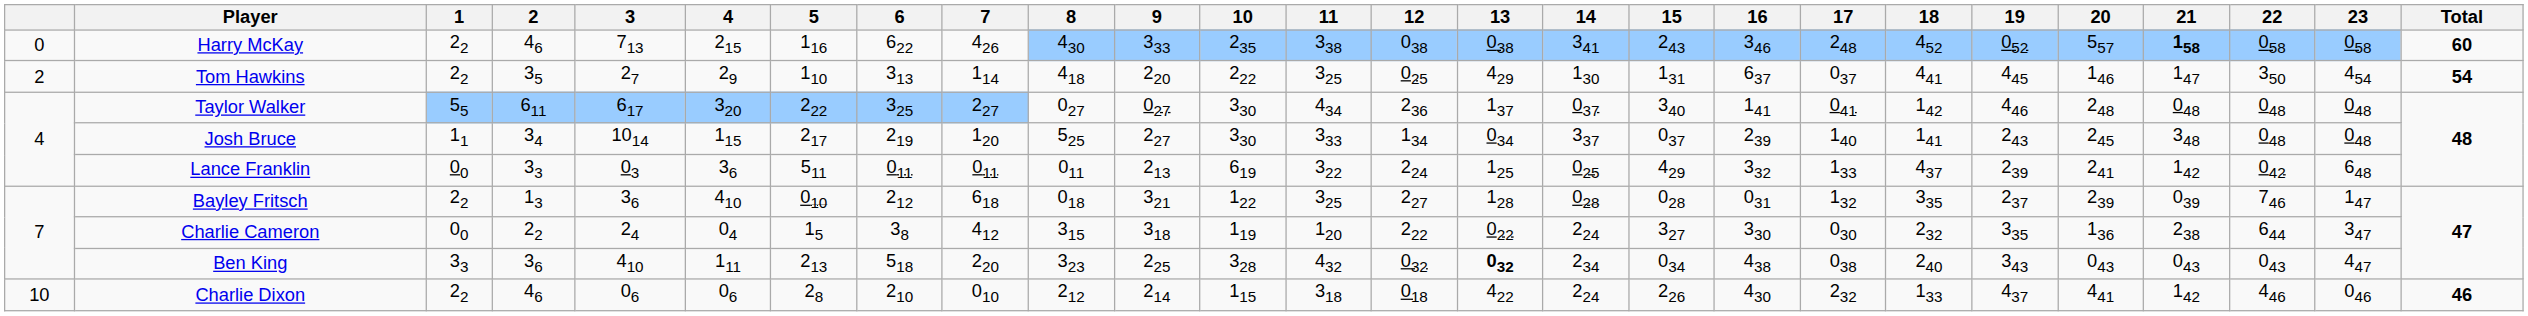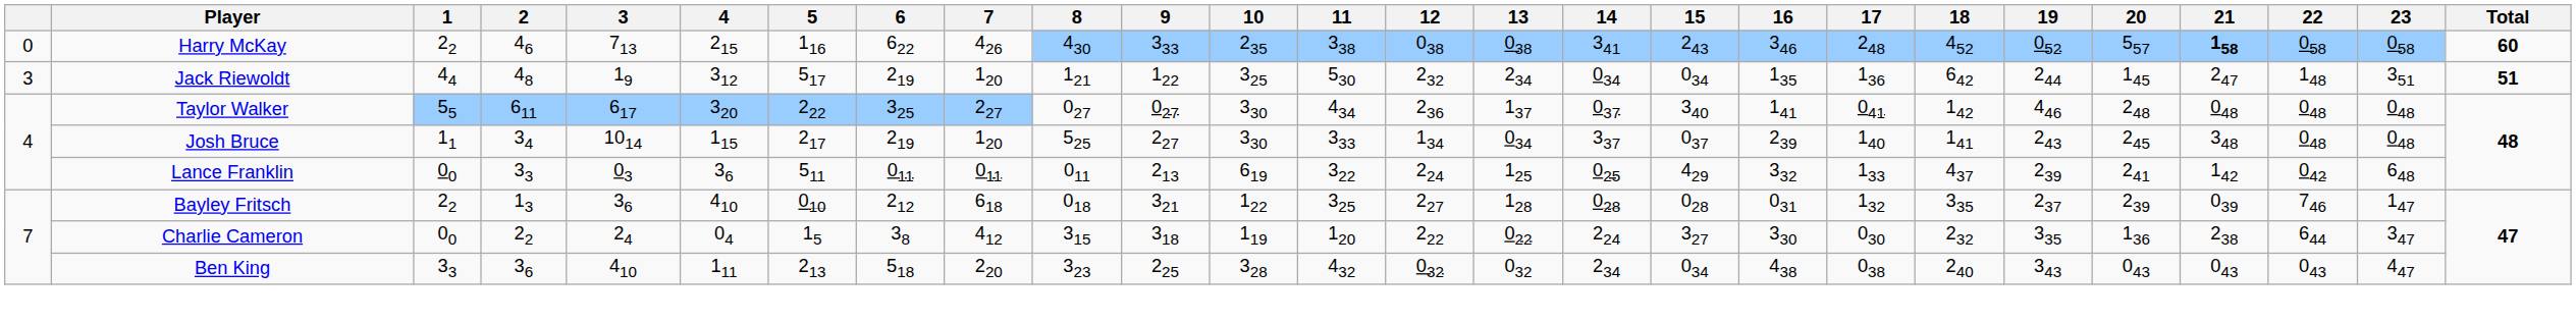 <table class="wikitable nowraplinks" style="text-align:center; line-height: 90%; font-size:90%;" width=100%>
 <tr>
 <th width=""></th>
 <th abbr="Position">Player</th>
 <th abbr="Round 1">1</th>
 <th abbr="Round 2">2</th>
 <th abbr="Round 3">3</th>
 <th abbr="Round 4">4</th>
 <th abbr="Round 5">5</th>
 <th abbr="Round 6">6</th>
 <th abbr="Round 7">7</th>
 <th>8</th>
 <th>9</th>
 <th>10</th>
 <th>11</th>
 <th>12</th>
 <th>13</th>
 <th>14</th>
 <th>15</th>
 <th>16</th>
 <th>17</th>
 <th>18</th>
 <th>19</th>
 <th>20</th>
 <th>21</th>
 <th>22</th>
 <th>23</th>
 <th abbr="Total">Total</th>
 </tr>
 <tr>
 <td>0</td>
 <td><a href='#'>Harry McKay</a></td>
 <td>2<sub>2</sub></td>
 <td>4<sub>6</sub></td>
 <td>7<sub>13</sub></td>
 <td>2<sub>15</sub></td>
 <td>1<sub>16</sub></td>
 <td>6<sub>22</sub></td>
 <td>4<sub>26</sub></td>
 <td style="background:#99ccff;">4<sub>30</sub></td>
 <td style="background:#99ccff;">3<sub>33</sub></td>
 <td style="background:#99ccff;">2<sub>35</sub></td>
 <td style="background:#99ccff;">3<sub>38</sub></td>
 <td style="background:#99ccff;">0<sub>38</sub></td>
 <td style="background:#99ccff;"><u>0<sub>38</sub></u></td>
 <td style="background:#99ccff;">3<sub>41</sub></td>
 <td style="background:#99ccff;">2<sub>43</sub></td>
 <td style="background:#99ccff;">3<sub>46</sub></td>
 <td style="background:#99ccff;">2<sub>48</sub></td>
 <td style="background:#99ccff;">4<sub>52</sub></td>
 <td style="background:#99ccff;"><u>0<sub>52</sub></u></td>
 <td style="background:#99ccff;">5<sub>57</sub></td>
 <td style="background:#99ccff;"><strong>1<sub>58</sub></strong></td>
 <td style="background:#99ccff;"><u>0<sub>58</sub></u></td>
 <td style="background:#99ccff;"><u>0<sub>58</sub></u></td>
 <td><strong>60</strong></td>
 </tr>
 <tr>
-<td>2</td>
-<td><a href='#'>Tom Hawkins</a></td>
-<td>2<sub>2</sub></td>
-<td>3<sub>5</sub></td>
-<td>2<sub>7</sub></td>
-<td>2<sub>9</sub></td>
-<td>1<sub>10</sub></td>
-<td>3<sub>13</sub></td>
-<td>1<sub>14</sub></td>
-<td>4<sub>18</sub></td>
-<td>2<sub>20</sub></td>
-<td>2<sub>22</sub></td>
+<td>3</td>
+<td><a href='#'>Jack Riewoldt</a></td>
+<td>4<sub>4</sub></td>
+<td>4<sub>8</sub></td>
+<td>1<sub>9</sub></td>
+<td>3<sub>12</sub></td>
+<td>5<sub>17</sub></td>
+<td>2<sub>19</sub></td>
+<td>1<sub>20</sub></td>
+<td>1<sub>21</sub></td>
+<td>1<sub>22</sub></td>
 <td>3<sub>25</sub></td>
-<td><u>0<sub>25</sub></u></td>
-<td>4<sub>29</sub></td>
-<td>1<sub>30</sub></td>
-<td>1<sub>31</sub></td>
-<td>6<sub>37</sub></td>
-<td>0<sub>37</sub></td>
-<td>4<sub>41</sub></td>
-<td>4<sub>45</sub></td>
-<td>1<sub>46</sub></td>
-<td>1<sub>47</sub></td>
-<td>3<sub>50</sub></td>
-<td>4<sub>54</sub></td>
-<td><strong>54</strong></td>
+<td>5<sub>30</sub></td>
+<td>2<sub>32</sub></td>
+<td>2<sub>34</sub></td>
+<td><u>0<sub>34</sub></u></td>
+<td>0<sub>34</sub></td>
+<td>1<sub>35</sub></td>
+<td>1<sub>36</sub></td>
+<td>6<sub>42</sub></td>
+<td>2<sub>44</sub></td>
+<td>1<sub>45</sub></td>
+<td>2<sub>47</sub></td>
+<td>1<sub>48</sub></td>
+<td>3<sub>51</sub></td>
+<td><strong>51</strong></td>
 </tr>
 <tr>
 <td rowspan="3">4</td>
 <td><a href='#'>Taylor Walker</a></td>
 <td style="background:#99ccff;">5<sub>5</sub></td>
 <td style="background:#99ccff;">6<sub>11</sub></td>
 <td style="background:#99ccff;">6<sub>17</sub></td>
 <td style="background:#99ccff;">3<sub>20</sub></td>
 <td style="background:#99ccff;">2<sub>22</sub></td>
 <td style="background:#99ccff;">3<sub>25</sub></td>
 <td style="background:#99ccff;">2<sub>27</sub></td>
 <td>0<sub>27</sub></td>
 <td><u>0<sub>27</sub></u></td>
 <td>3<sub>30</sub></td>
 <td>4<sub>34</sub></td>
 <td>2<sub>36</sub></td>
 <td>1<sub>37</sub></td>
 <td><u>0<sub>37</sub></u></td>
 <td>3<sub>40</sub></td>
 <td>1<sub>41</sub></td>
 <td><u>0<sub>41</sub></u></td>
 <td>1<sub>42</sub></td>
 <td>4<sub>46</sub></td>
 <td>2<sub>48</sub></td>
 <td><u>0<sub>48</sub></u></td>
 <td><u>0<sub>48</sub></u></td>
 <td><u>0<sub>48</sub></u></td>
 <td rowspan="3"><strong>48</strong></td>
 </tr>
 <tr>
 <td><a href='#'>Josh Bruce</a></td>
 <td>1<sub>1</sub></td>
 <td>3<sub>4</sub></td>
 <td>10<sub>14</sub></td>
 <td>1<sub>15</sub></td>
 <td>2<sub>17</sub></td>
 <td>2<sub>19</sub></td>
 <td>1<sub>20</sub></td>
 <td>5<sub>25</sub></td>
 <td>2<sub>27</sub></td>
 <td>3<sub>30</sub></td>
 <td>3<sub>33</sub></td>
 <td>1<sub>34</sub></td>
 <td><u>0<sub>34</sub></u></td>
 <td>3<sub>37</sub></td>
 <td>0<sub>37</sub></td>
 <td>2<sub>39</sub></td>
 <td>1<sub>40</sub></td>
 <td>1<sub>41</sub></td>
 <td>2<sub>43</sub></td>
 <td>2<sub>45</sub></td>
 <td>3<sub>48</sub></td>
 <td><u>0<sub>48</sub></u></td>
 <td><u>0<sub>48</sub></u></td>
 </tr>
 <tr>
 <td><a href='#'>Lance Franklin</a></td>
 <td><u>0<sub>0</sub></u></td>
 <td>3<sub>3</sub></td>
 <td><u>0<sub>3</sub></u></td>
 <td>3<sub>6</sub></td>
 <td>5<sub>11</sub></td>
 <td><u>0<sub>11</sub></u></td>
 <td><u>0<sub>11</sub></u></td>
 <td>0<sub>11</sub></td>
 <td>2<sub>13</sub></td>
 <td>6<sub>19</sub></td>
 <td>3<sub>22</sub></td>
 <td>2<sub>24</sub></td>
 <td>1<sub>25</sub></td>
 <td><u>0<sub>25</sub></u></td>
 <td>4<sub>29</sub></td>
 <td>3<sub>32</sub></td>
 <td>1<sub>33</sub></td>
 <td>4<sub>37</sub></td>
 <td>2<sub>39</sub></td>
 <td>2<sub>41</sub></td>
 <td>1<sub>42</sub></td>
 <td><u>0<sub>42</sub></u></td>
 <td>6<sub>48</sub></td>
 </tr>
 <tr>
 <td rowspan="3">7</td>
 <td><a href='#'>Bayley Fritsch</a></td>
 <td>2<sub>2</sub></td>
 <td>1<sub>3</sub></td>
 <td>3<sub>6</sub></td>
 <td>4<sub>10</sub></td>
 <td><u>0<sub>10</sub></u></td>
 <td>2<sub>12</sub></td>
 <td>6<sub>18</sub></td>
 <td>0<sub>18</sub></td>
 <td>3<sub>21</sub></td>
 <td>1<sub>22</sub></td>
 <td>3<sub>25</sub></td>
 <td>2<sub>27</sub></td>
 <td>1<sub>28</sub></td>
 <td><u>0<sub>28</sub></u></td>
 <td>0<sub>28</sub></td>
 <td>0<sub>31</sub></td>
 <td>1<sub>32</sub></td>
 <td>3<sub>35</sub></td>
 <td>2<sub>37</sub></td>
 <td>2<sub>39</sub></td>
 <td>0<sub>39</sub></td>
 <td>7<sub>46</sub></td>
 <td>1<sub>47</sub></td>
 <td rowspan="3"><strong>47</strong></td>
 </tr>
 <tr>
 <td><a href='#'>Charlie Cameron</a></td>
 <td>0<sub>0</sub></td>
 <td>2<sub>2</sub></td>
 <td>2<sub>4</sub></td>
 <td>0<sub>4</sub></td>
 <td>1<sub>5</sub></td>
 <td>3<sub>8</sub></td>
 <td>4<sub>12</sub></td>
 <td>3<sub>15</sub></td>
 <td>3<sub>18</sub></td>
 <td>1<sub>19</sub></td>
 <td>1<sub>20</sub></td>
 <td>2<sub>22</sub></td>
 <td><u>0<sub>22</sub></u></td>
 <td>2<sub>24</sub></td>
 <td>3<sub>27</sub></td>
 <td>3<sub>30</sub></td>
 <td>0<sub>30</sub></td>
 <td>2<sub>32</sub></td>
 <td>3<sub>35</sub></td>
 <td>1<sub>36</sub></td>
 <td>2<sub>38</sub></td>
 <td>6<sub>44</sub></td>
 <td>3<sub>47</sub></td>
 </tr>
 <tr>
 <td><a href='#'>Ben King</a></td>
 <td>3<sub>3</sub></td>
 <td>3<sub>6</sub></td>
 <td>4<sub>10</sub></td>
 <td>1<sub>11</sub></td>
 <td>2<sub>13</sub></td>
 <td>5<sub>18</sub></td>
 <td>2<sub>20</sub></td>
 <td>3<sub>23</sub></td>
 <td>2<sub>25</sub></td>
 <td>3<sub>28</sub></td>
 <td>4<sub>32</sub></td>
 <td><u>0<sub>32</sub></u></td>
-<td><strong>0<sub>32</sub></strong></td>
+<td>0<sub>32</sub></td>
 <td>2<sub>34</sub></td>
 <td>0<sub>34</sub></td>
 <td>4<sub>38</sub></td>
 <td>0<sub>38</sub></td>
 <td>2<sub>40</sub></td>
 <td>3<sub>43</sub></td>
 <td>0<sub>43</sub></td>
 <td>0<sub>43</sub></td>
 <td>0<sub>43</sub></td>
 <td>4<sub>47</sub></td>
 </tr>
-<tr>
-<td>10</td>
-<td><a href='#'>Charlie Dixon</a></td>
-<td>2<sub>2</sub></td>
-<td>4<sub>6</sub></td>
-<td>0<sub>6</sub></td>
-<td>0<sub>6</sub></td>
-<td>2<sub>8</sub></td>
-<td>2<sub>10</sub></td>
-<td>0<sub>10</sub></td>
-<td>2<sub>12</sub></td>
-<td>2<sub>14</sub></td>
-<td>1<sub>15</sub></td>
-<td>3<sub>18</sub></td>
-<td><u>0<sub>18</sub></u></td>
-<td>4<sub>22</sub></td>
-<td>2<sub>24</sub></td>
-<td>2<sub>26</sub></td>
-<td>4<sub>30</sub></td>
-<td>2<sub>32</sub></td>
-<td>1<sub>33</sub></td>
-<td>4<sub>37</sub></td>
-<td>4<sub>41</sub></td>
-<td>1<sub>42</sub></td>
-<td>4<sub>46</sub></td>
-<td>0<sub>46</sub></td>
-<td><strong>46</strong></td>
-</tr>
 </table>
